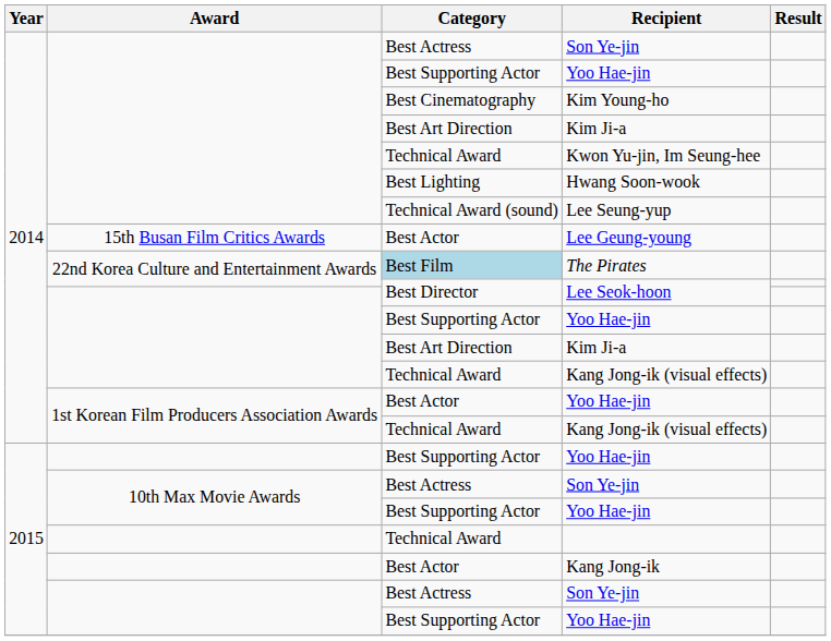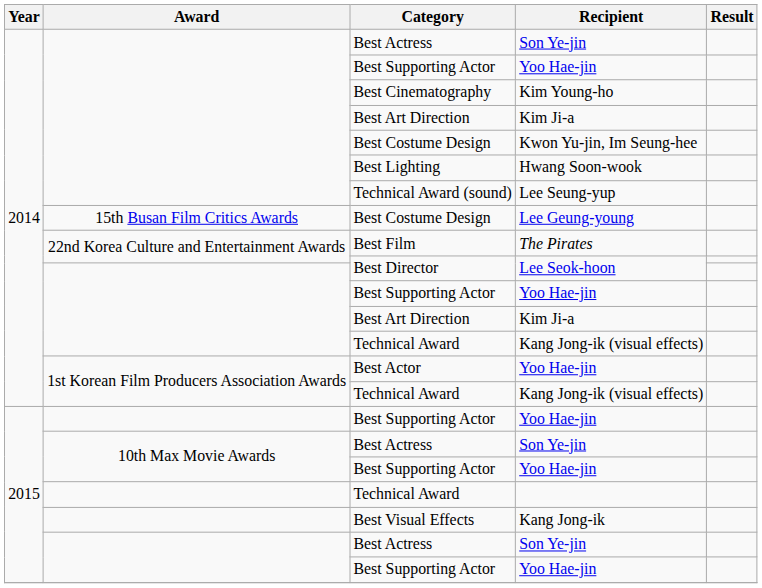 <table class="wikitable sortable">
 <tr>
 <th>Year</th>
 <th>Award</th>
 <th>Category</th>
 <th>Recipient</th>
 <th>Result</th>
 </tr>
 <tr>
 <td rowspan=16>2014</td>
 <td rowspan=7></td>
 <td>Best Actress</td>
 <td><a href='#'>Son Ye-jin</a></td>
 <td></td>
 </tr>
 <tr>
 <td>Best Supporting Actor</td>
 <td><a href='#'>Yoo Hae-jin</a></td>
 <td></td>
 </tr>
 <tr>
 <td>Best Cinematography</td>
 <td>Kim Young-ho</td>
 <td></td>
 </tr>
 <tr>
 <td>Best Art Direction</td>
 <td>Kim Ji-a</td>
 <td></td>
 </tr>
 <tr>
-<td>Technical Award</td>
+<td>Best Costume Design</td>
 <td>Kwon Yu-jin, Im Seung-hee</td>
 <td></td>
 </tr>
 <tr>
 <td>Best Lighting</td>
 <td>Hwang Soon-wook</td>
 <td></td>
 </tr>
 <tr>
 <td>Technical Award (sound)</td>
 <td>Lee Seung-yup</td>
 <td></td>
 </tr>
 <tr>
 <td rowspan=1 style="text-align:center;">15th <a href='#'>Busan Film Critics Awards</a></td>
-<td>Best Actor</td>
+<td>Best Costume Design</td>
 <td><a href='#'>Lee Geung-young</a></td>
 <td></td>
 </tr>
 <tr>
 <td rowspan=2 style="text-align:center;">22nd Korea Culture and Entertainment Awards</td>
-<td style="background: lightblue;">Best Film</td>
+<td>Best Film</td>
 <td><em>The Pirates</em></td>
 <td></td>
 </tr>
 <tr>
 <td rowspan=2>Best Director</td>
 <td rowspan=2><a href='#'>Lee Seok-hoon</a></td>
 <td></td>
 </tr>
 <tr>
 <td rowspan=4></td>
 <td></td>
 </tr>
 <tr>
 <td>Best Supporting Actor</td>
 <td><a href='#'>Yoo Hae-jin</a></td>
 <td></td>
 </tr>
 <tr>
 <td>Best Art Direction</td>
 <td>Kim Ji-a</td>
 <td></td>
 </tr>
 <tr>
 <td>Technical Award</td>
 <td>Kang Jong-ik (visual effects)</td>
 <td></td>
 </tr>
 <tr>
 <td rowspan=2 style="text-align:center;">1st Korean Film Producers Association Awards</td>
 <td>Best Actor</td>
 <td><a href='#'>Yoo Hae-jin</a></td>
 <td></td>
 </tr>
 <tr>
 <td>Technical Award</td>
 <td>Kang Jong-ik (visual effects)</td>
 <td></td>
 </tr>
 <tr>
 <td rowspan=7>2015</td>
 <td></td>
 <td>Best Supporting Actor</td>
 <td><a href='#'>Yoo Hae-jin</a></td>
 <td></td>
 </tr>
 <tr>
 <td rowspan=2 style="text-align:center;">10th Max Movie Awards</td>
 <td>Best Actress</td>
 <td><a href='#'>Son Ye-jin</a></td>
 <td></td>
 </tr>
 <tr>
 <td>Best Supporting Actor</td>
 <td><a href='#'>Yoo Hae-jin</a></td>
 <td></td>
 </tr>
 <tr>
 <td></td>
 <td>Technical Award</td>
 <td></td>
 <td></td>
 </tr>
 <tr>
 <td></td>
-<td>Best Actor</td>
+<td>Best Visual Effects</td>
 <td>Kang Jong-ik</td>
 <td></td>
 </tr>
 <tr>
 <td rowspan=2></td>
 <td>Best Actress</td>
 <td><a href='#'>Son Ye-jin</a></td>
 <td></td>
 </tr>
 <tr>
 <td>Best Supporting Actor</td>
 <td><a href='#'>Yoo Hae-jin</a></td>
 <td></td>
 </tr>
 <tr>
 </tr>
 </table>
